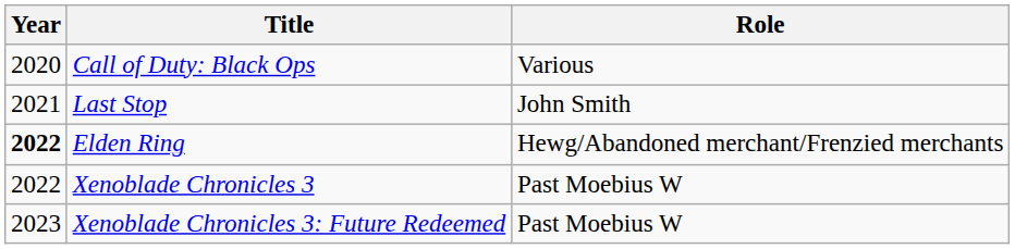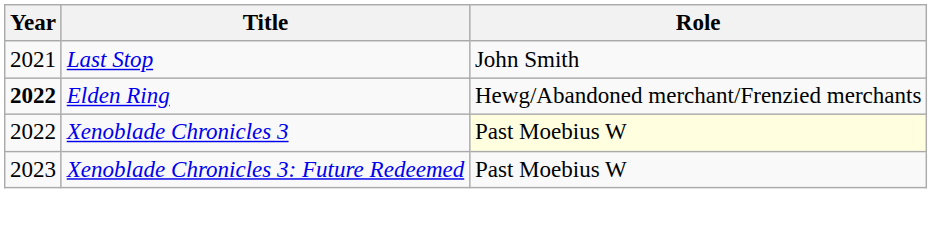 <table class="wikitable sortable">
 <tr>
 <th>Year</th>
 <th>Title</th>
 <th>Role</th>
-</tr>
-<tr>
-<td>2020</td>
-<td><em><a href='#'>Call of Duty: Black Ops</a></em></td>
-<td>Various</td>
 </tr>
 <tr>
 <td>2021</td>
 <td><em><a href='#'>Last Stop</a></em></td>
 <td>John Smith</td>
 </tr>
 <tr>
 <td><strong>2022</strong></td>
 <td><em><a href='#'>Elden Ring</a></em></td>
 <td>Hewg/Abandoned merchant/Frenzied merchants</td>
 </tr>
 <tr>
 <td>2022</td>
 <td><em><a href='#'>Xenoblade Chronicles 3</a></em></td>
-<td>Past Moebius W</td>
+<td style="background: lightyellow;">Past Moebius W</td>
 </tr>
 <tr>
 <td>2023</td>
 <td><em><a href='#'>Xenoblade Chronicles 3: Future Redeemed</a></em></td>
 <td>Past Moebius W </td>
 </tr>
 </table>
